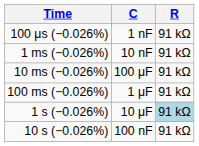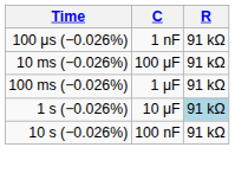 <table class="wikitable floatright" style="text-align: right">
 <tr>
 <th><a href='#'>Time</a></th>
 <th><a href='#'>C</a></th>
 <th><a href='#'>R</a></th>
 </tr>
 <tr>
 <td>100 μs (−0.026%)</td>
 <td>1 nF</td>
-<td>91 kΩ</td>
-</tr>
-<tr>
-<td>1 ms (−0.026%)</td>
-<td>10 nF</td>
 <td>91 kΩ</td>
 </tr>
 <tr>
 <td>10 ms (−0.026%)</td>
 <td>100 μF</td>
 <td>91 kΩ</td>
 </tr>
 <tr>
 <td>100 ms (−0.026%)</td>
 <td>1 μF</td>
 <td>91 kΩ</td>
 </tr>
 <tr>
 <td>1 s (−0.026%)</td>
 <td>10 μF</td>
 <td style="background: lightblue;">91 kΩ</td>
 </tr>
 <tr>
 <td>10 s (−0.026%)</td>
 <td>100 nF</td>
 <td>91 kΩ</td>
 </tr>
 </table>
